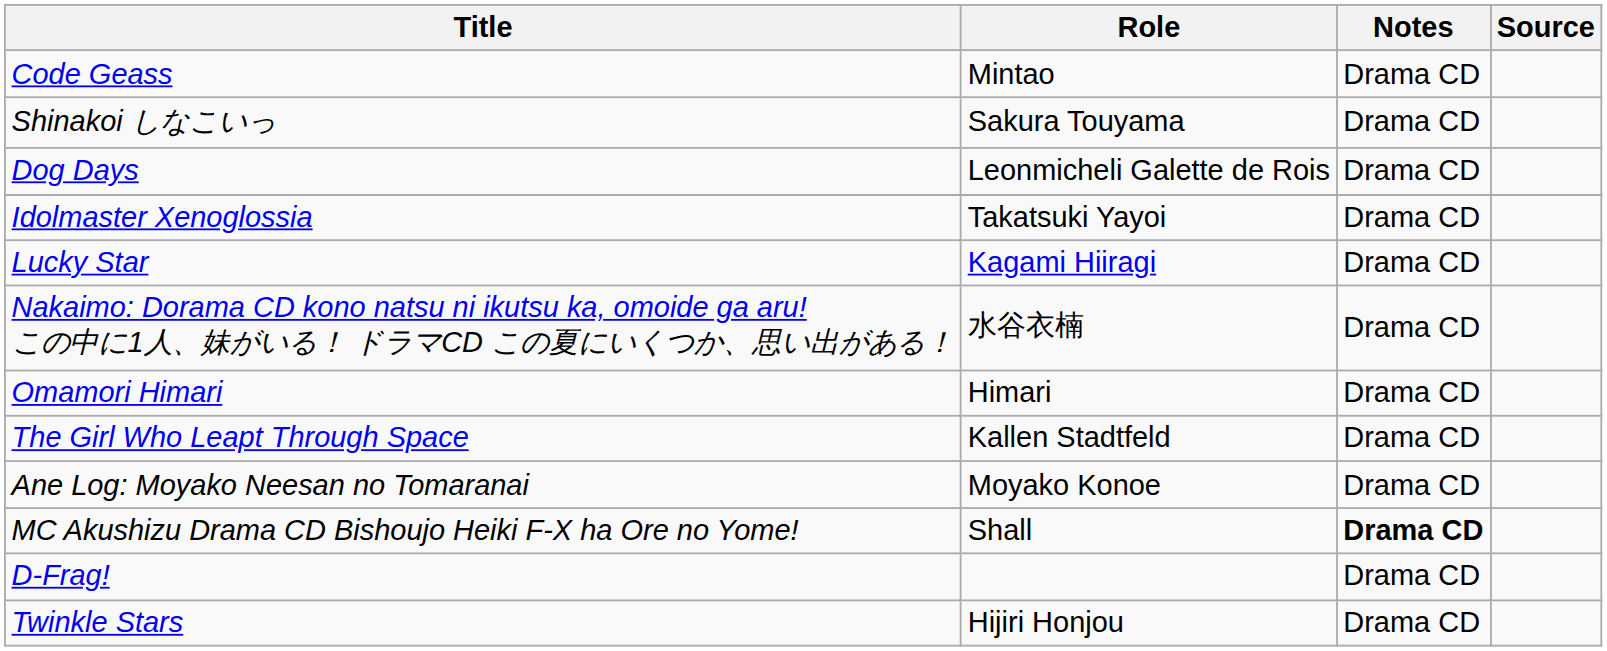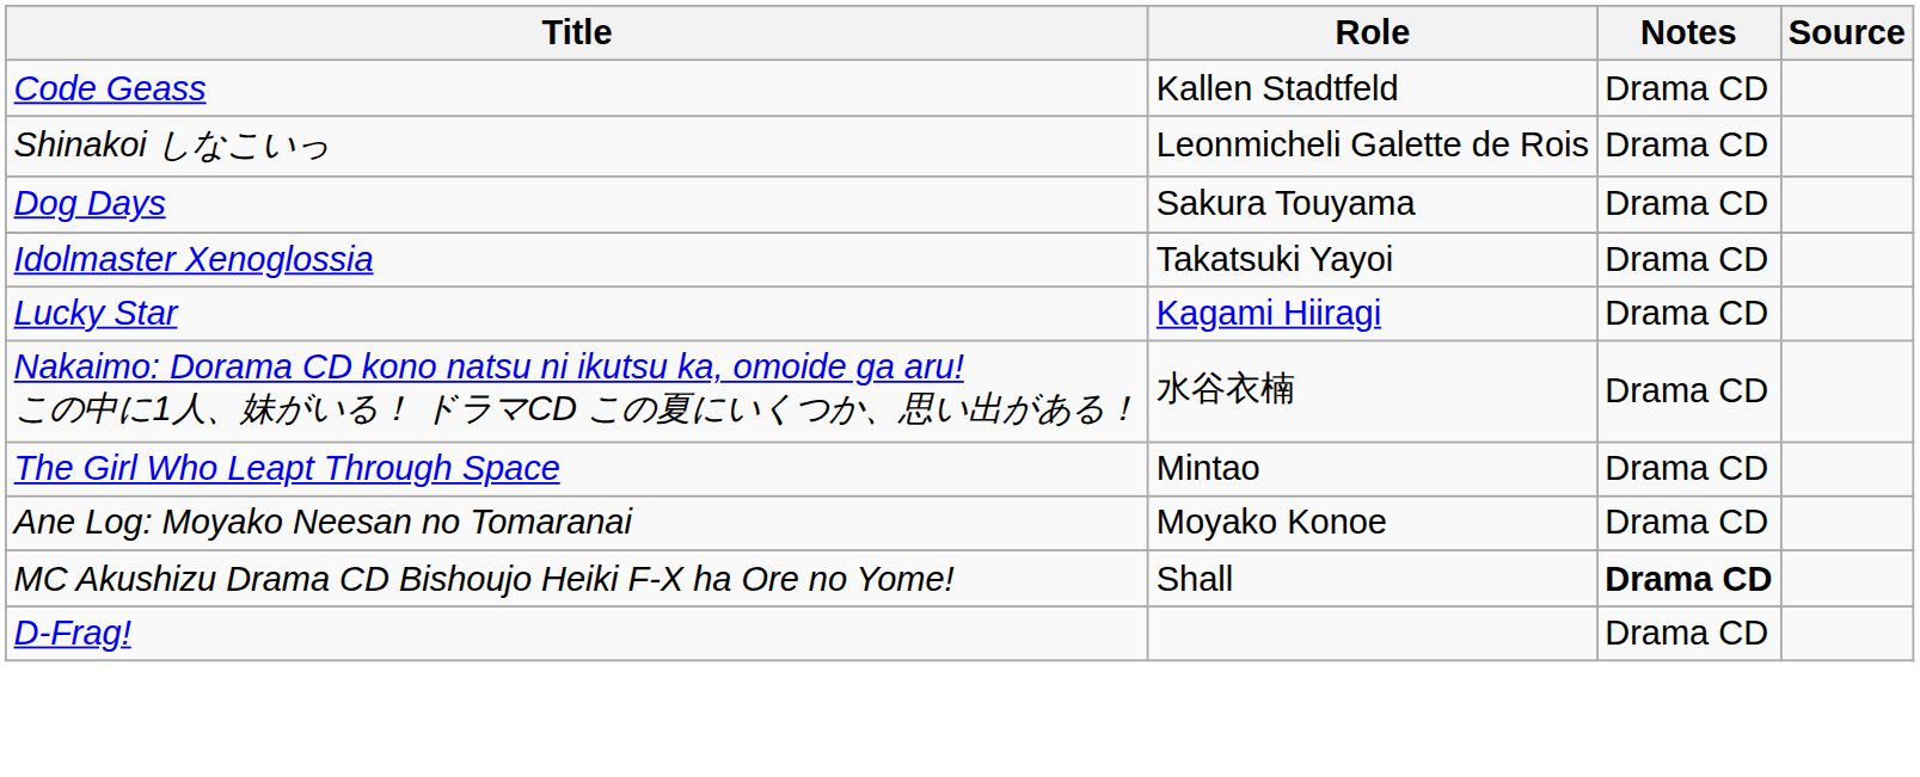 <table class="wikitable sortable plainrowheaders">
 <tr>
 <th>Title</th>
 <th>Role</th>
 <th class="unsortable">Notes</th>
 <th class="unsortable">Source</th>
 </tr>
 <tr>
 <td><em><a href='#'>Code Geass</a></em></td>
-<td>Mintao</td>
+<td>Kallen Stadtfeld</td>
 <td>Drama CD</td>
 <td></td>
 </tr>
 <tr>
 <td><em>Shinakoi しなこいっ</em></td>
-<td>Sakura Touyama</td>
+<td>Leonmicheli Galette de Rois</td>
 <td>Drama CD</td>
 <td></td>
 </tr>
 <tr>
 <td><em><a href='#'>Dog Days</a></em></td>
-<td>Leonmicheli Galette de Rois</td>
+<td>Sakura Touyama</td>
 <td>Drama CD</td>
 <td></td>
 </tr>
 <tr>
 </tr>
 <tr>
 <td><em><a href='#'>Idolmaster Xenoglossia</a></em></td>
 <td>Takatsuki Yayoi</td>
 <td>Drama CD</td>
 <td></td>
 </tr>
 <tr>
 <td><em><a href='#'>Lucky Star</a></em></td>
 <td><a href='#'>Kagami Hiiragi</a></td>
 <td>Drama CD</td>
 <td></td>
 </tr>
 <tr>
 <td><em><a href='#'>Nakaimo: Dorama CD kono natsu ni ikutsu ka, omoide ga aru!</a><br>この中に1人、妹がいる！ ドラマCD この夏にいくつか、思い出がある！</em></td>
 <td>水谷衣楠</td>
 <td>Drama CD</td>
 <td></td>
 </tr>
 <tr>
-<td><em><a href='#'>Omamori Himari</a></em></td>
-<td>Himari</td>
-<td>Drama CD</td>
-<td></td>
-</tr>
-<tr>
 <td><em><a href='#'>The Girl Who Leapt Through Space</a></em></td>
-<td>Kallen Stadtfeld</td>
+<td>Mintao</td>
 <td>Drama CD</td>
 <td></td>
 </tr>
 <tr>
 <td><em>Ane Log: Moyako Neesan no Tomaranai <br></em></td>
 <td>Moyako Konoe</td>
 <td>Drama CD</td>
 <td></td>
 </tr>
 <tr>
 <td><em>MC Akushizu Drama CD Bishoujo Heiki F-X ha Ore no Yome!</em></td>
 <td>Shall</td>
 <td><strong>Drama CD</strong></td>
 <td></td>
 </tr>
 <tr>
 <td><em><a href='#'>D-Frag!</a></em></td>
 <td></td>
 <td>Drama CD</td>
 <td></td>
 </tr>
-<tr>
-<td><em><a href='#'>Twinkle Stars</a></em></td>
-<td>Hijiri Honjou</td>
-<td>Drama CD</td>
-<td></td>
-</tr>
 </table>
